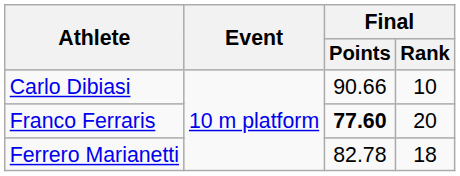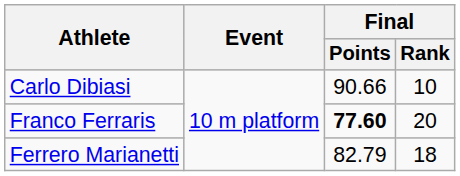 <table class="wikitable" style="font-size:90%;">
 <tr>
 <th rowspan=2>Athlete</th>
 <th rowspan=2>Event</th>
 <th colspan=2>Final</th>
 </tr>
 <tr style="font-size:95%">
 <th>Points</th>
 <th>Rank</th>
 </tr>
 <tr align=center>
 <td align=left><a href='#'>Carlo Dibiasi</a></td>
 <td align=left rowspan=3><a href='#'>10 m platform</a></td>
 <td>90.66</td>
 <td>10</td>
 </tr>
 <tr align=center>
 <td align=left><a href='#'>Franco Ferraris</a></td>
 <td><strong>77.60</strong></td>
 <td>20</td>
 </tr>
 <tr align=center>
 <td align=left><a href='#'>Ferrero Marianetti</a></td>
-<td>82.78</td>
+<td>82.79</td>
 <td>18</td>
 </tr>
 </table>
